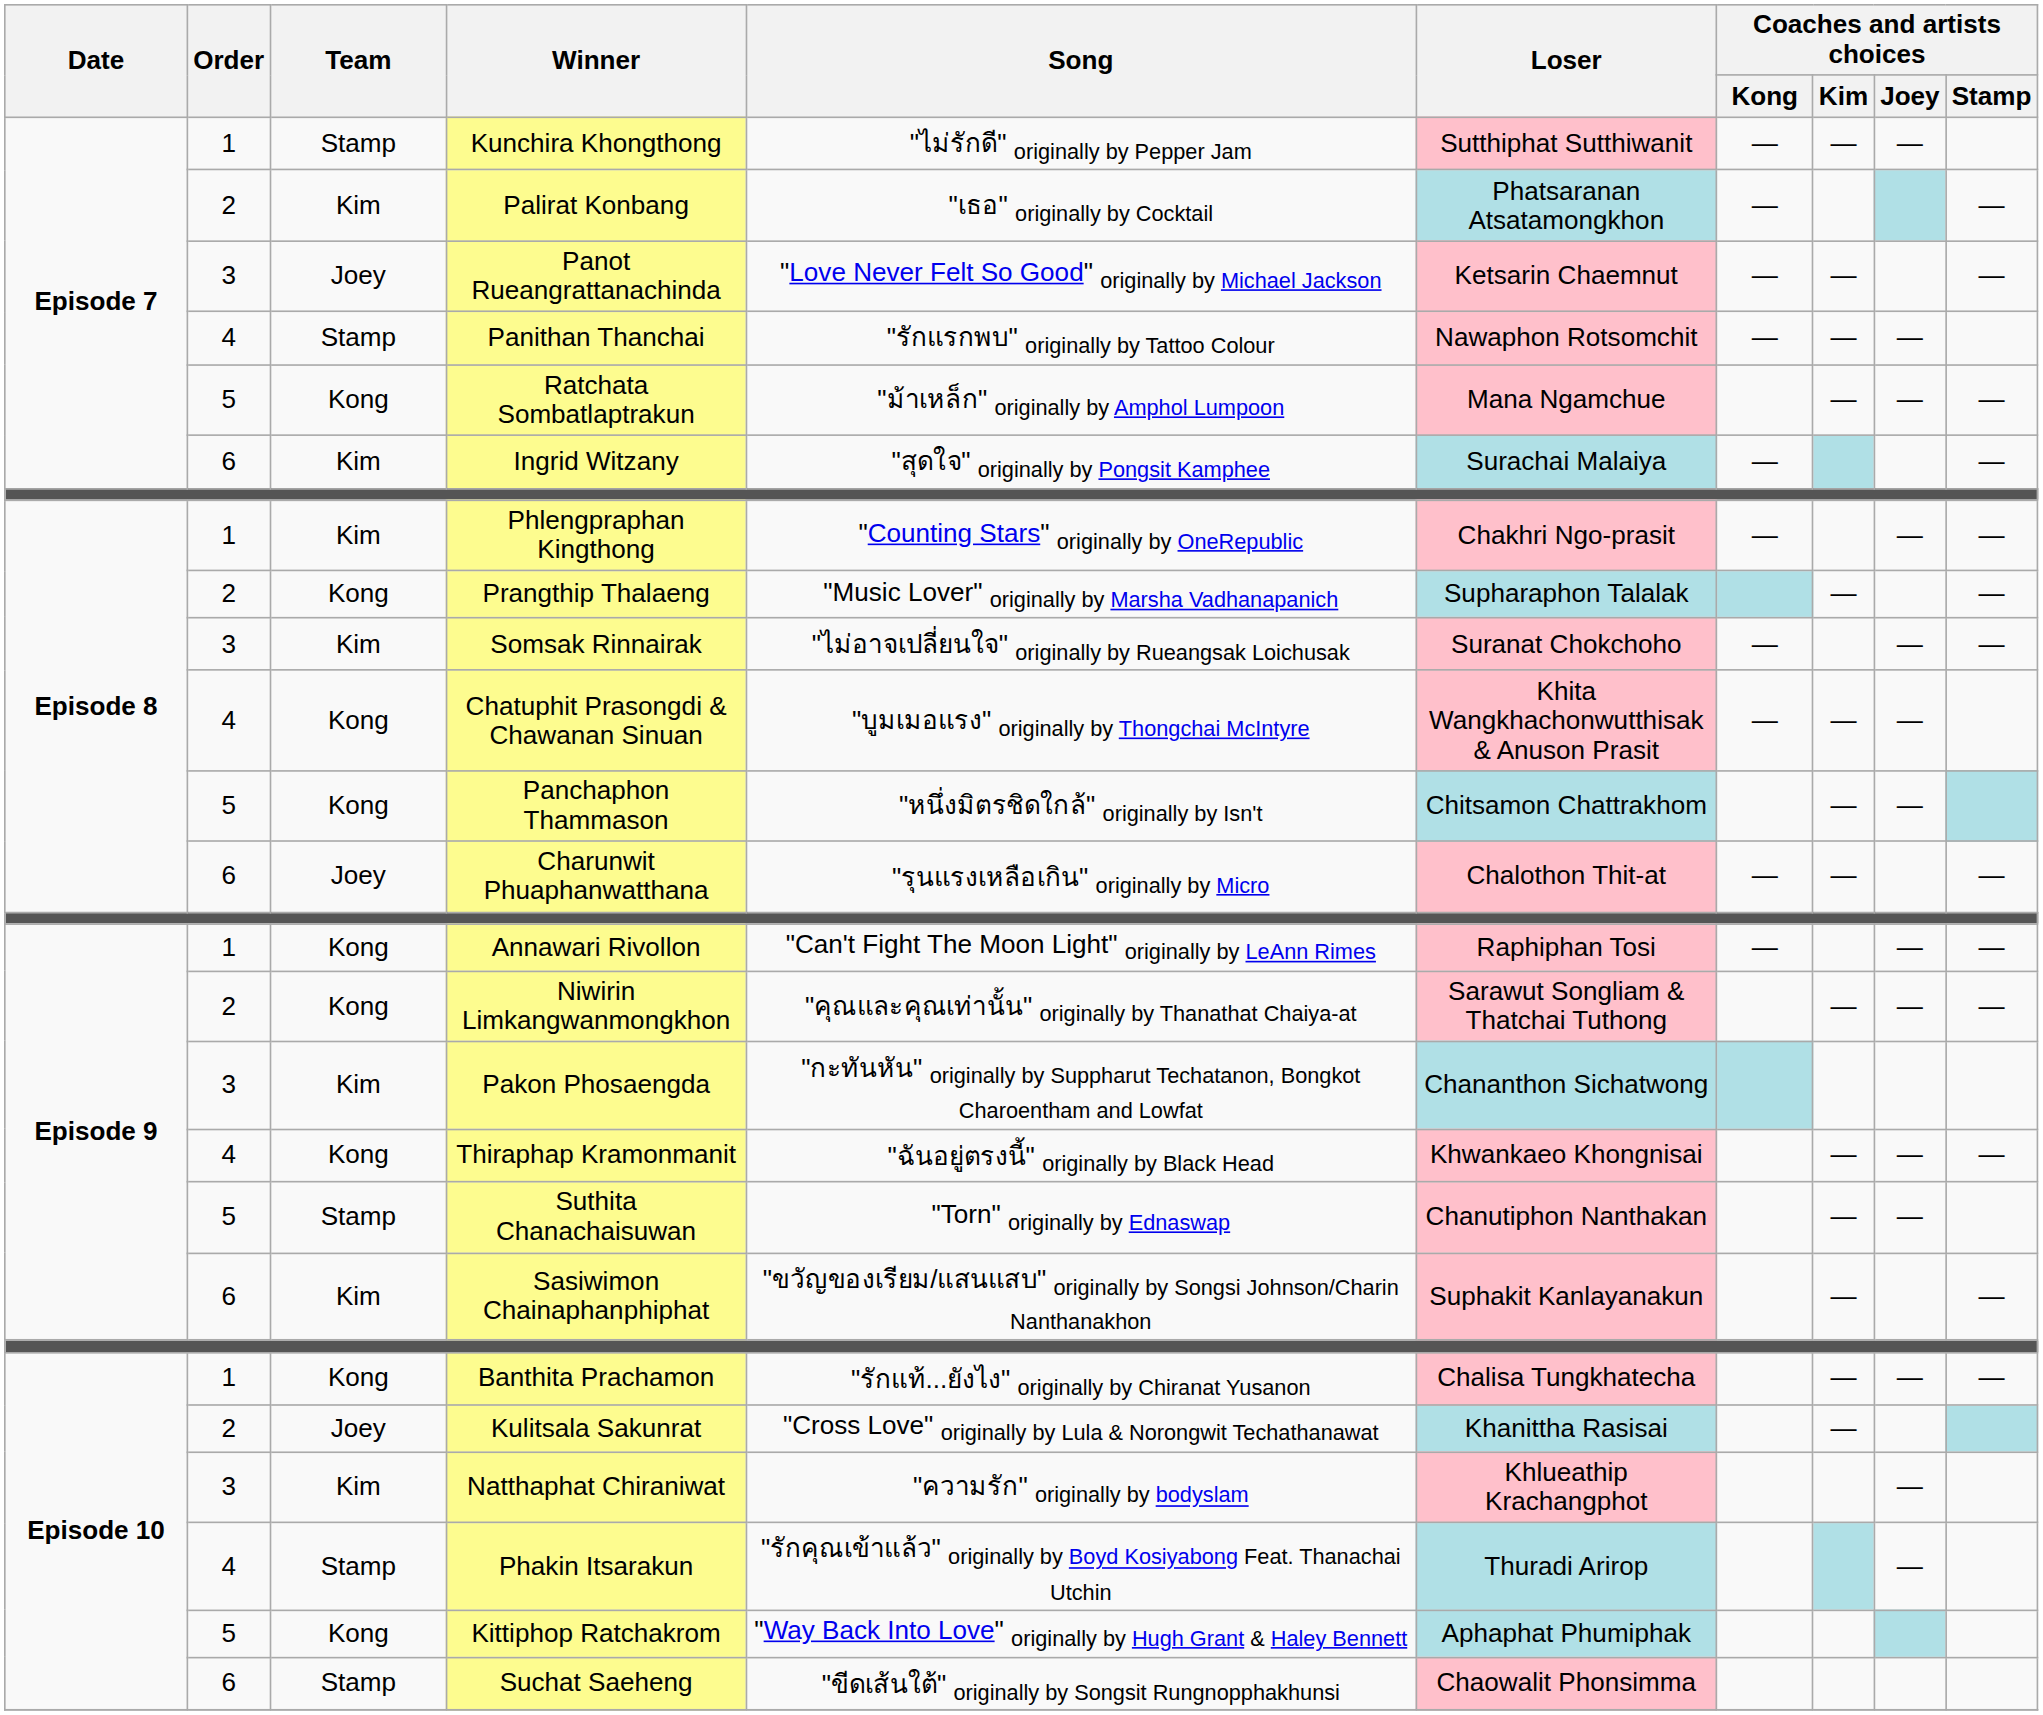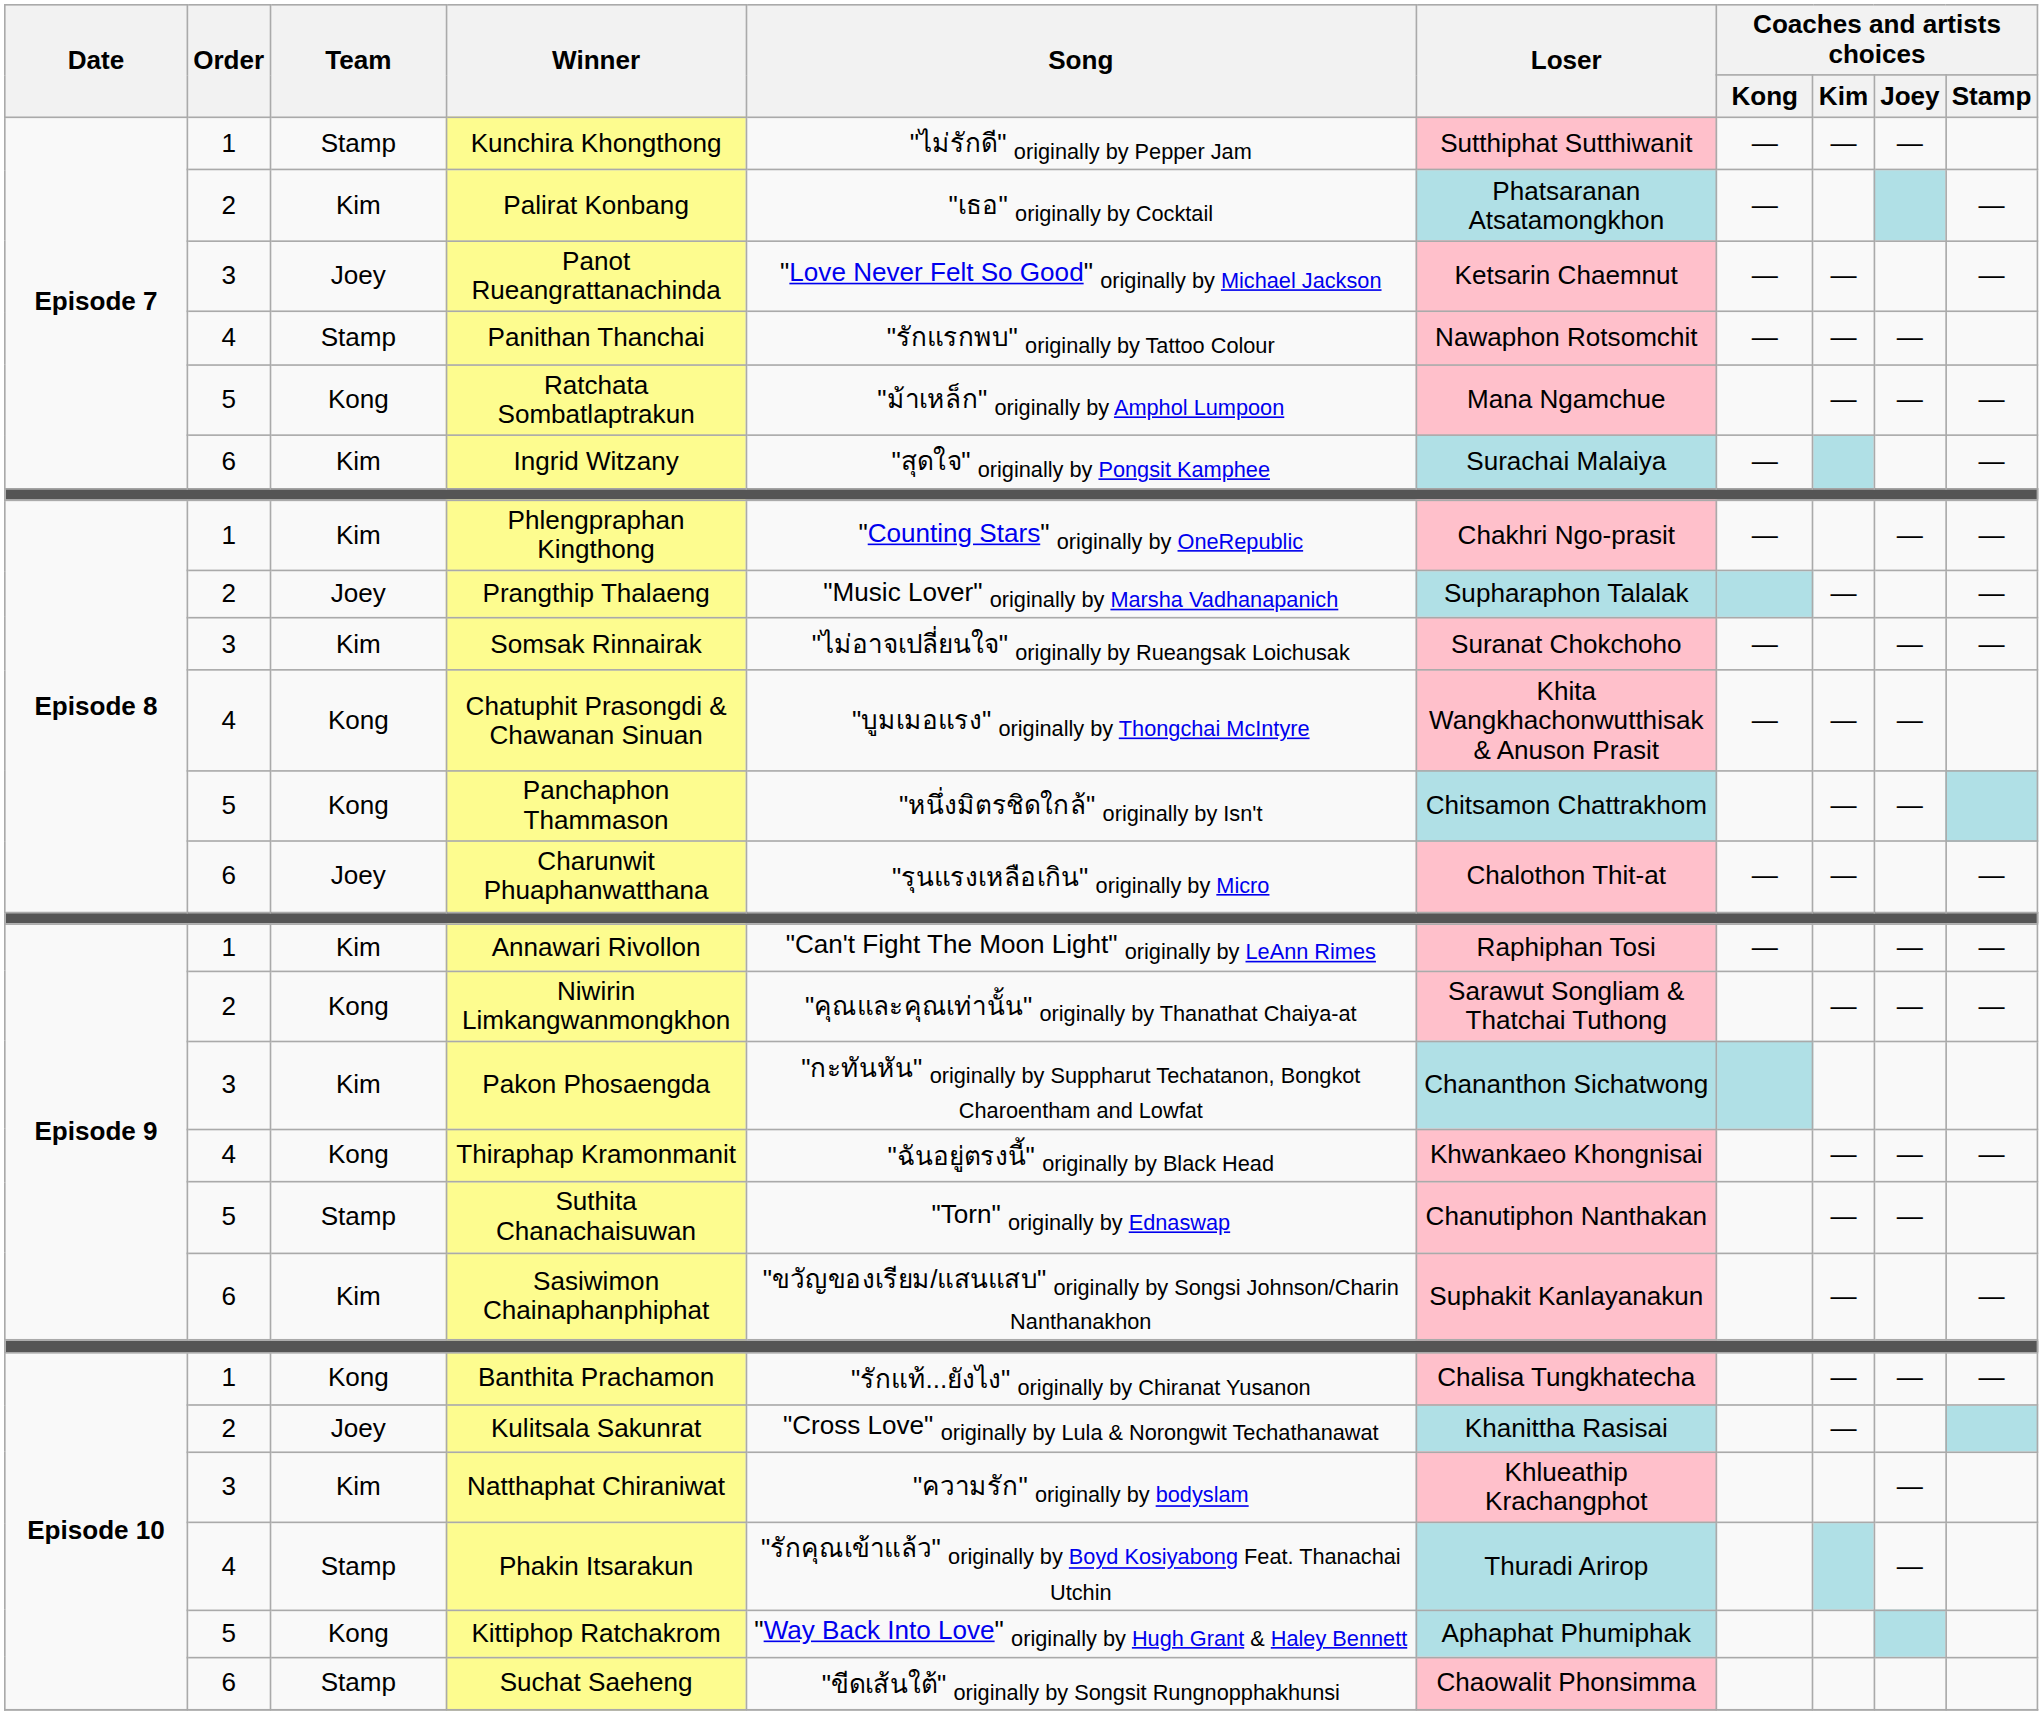 <table class="wikitable sortable" style="text-align: center; width: auto;">
 <tr>
 <th rowspan=2 style="width:10%;">Date</th>
 <th rowspan=2 style="width:02%;">Order</th>
 <th rowspan=2 style="width:10%;">Team</th>
 <th rowspan=2  style="width:15%;">Winner</th>
 <th rowspan=2 style="width:40%;">Song</th>
 <th rowspan=2  style="width:15%;">Loser</th>
 <th colspan=4 style="width:20%;">Coaches and artists choices</th>
 </tr>
 <tr>
 <th style="width:05%;">Kong</th>
 <th style="width:05%;">Kim</th>
 <th style="width:05%;">Joey</th>
 <th style="width:05%;">Stamp</th>
 </tr>
 <tr>
 <td ! rowspan=6><strong>Episode 7</strong> <br></td>
 <td>1</td>
 <td>Stamp</td>
 <td style="background:#fdfc8f;">Kunchira Khongthong</td>
 <td>"ไม่รักดี" <sub>originally by Pepper Jam</sub></td>
 <td style="background:pink">Sutthiphat Sutthiwanit</td>
 <td>—</td>
 <td>—</td>
 <td>—</td>
 <td></td>
 </tr>
 <tr>
 <td>2</td>
 <td>Kim</td>
 <td style="background:#fdfc8f;">Palirat Konbang</td>
 <td>"เธอ" <sub>originally by Cocktail</sub></td>
 <td style="background:#B0E0E6;">Phatsaranan Atsatamongkhon</td>
 <td>—</td>
 <td></td>
 <td style="background:#B0E0E6;text-align:center;"><strong></strong></td>
 <td>—</td>
 </tr>
 <tr>
 <td>3</td>
 <td>Joey</td>
 <td style="background:#fdfc8f;">Panot Rueangrattanachinda</td>
 <td>"<a href='#'>Love Never Felt So Good</a>" <sub>originally by <a href='#'>Michael Jackson</a></sub></td>
 <td style="background:pink">Ketsarin Chaemnut</td>
 <td>—</td>
 <td>—</td>
 <td></td>
 <td>—</td>
 </tr>
 <tr>
 <td>4</td>
 <td>Stamp</td>
 <td style="background:#fdfc8f;">Panithan Thanchai</td>
 <td>"รักแรกพบ" <sub>originally by Tattoo Colour</sub></td>
 <td style="background:pink">Nawaphon Rotsomchit</td>
 <td>—</td>
 <td>—</td>
 <td>—</td>
 <td></td>
 </tr>
 <tr>
 <td>5</td>
 <td>Kong</td>
 <td style="background:#fdfc8f;">Ratchata Sombatlaptrakun</td>
 <td>"ม้าเหล็ก" <sub>originally by <a href='#'>Amphol Lumpoon</a></sub></td>
 <td style="background:pink">Mana Ngamchue</td>
 <td></td>
 <td>—</td>
 <td>—</td>
 <td>—</td>
 </tr>
 <tr>
 <td>6</td>
 <td>Kim</td>
 <td style="background:#fdfc8f;">Ingrid Witzany</td>
 <td>"สุดใจ" <sub>originally by <a href='#'>Pongsit Kamphee</a></sub></td>
 <td style="background:#B0E0E6;">Surachai Malaiya</td>
 <td>—</td>
 <td style="background:#B0E0E6;text-align:center;"><strong></strong></td>
 <td></td>
 <td>—</td>
 </tr>
 <tr>
 <td colspan=11 style="background:#555555;"></td>
 </tr>
 <tr>
 <td ! rowspan=6><strong>Episode 8</strong> <br></td>
 <td>1</td>
 <td>Kim</td>
 <td style="background:#fdfc8f;">Phlengpraphan Kingthong</td>
 <td>"<a href='#'>Counting Stars</a>" <sub>originally by <a href='#'>OneRepublic</a></sub></td>
 <td style="background:pink">Chakhri Ngo-prasit</td>
 <td>—</td>
 <td></td>
 <td>—</td>
 <td>—</td>
 </tr>
 <tr>
 <td>2</td>
-<td>Kong</td>
+<td>Joey</td>
 <td style="background:#fdfc8f;">Prangthip Thalaeng</td>
 <td>"Music Lover" <sub>originally by <a href='#'>Marsha Vadhanapanich</a></sub></td>
 <td style="background:#B0E0E6;">Supharaphon Talalak</td>
 <td style="background:#B0E0E6;text-align:center;"><strong></strong></td>
 <td>—</td>
 <td></td>
 <td>—</td>
 </tr>
 <tr>
 <td>3</td>
 <td>Kim</td>
 <td style="background:#fdfc8f;">Somsak Rinnairak</td>
 <td>"ไม่อาจเปลี่ยนใจ" <sub>originally by Rueangsak Loichusak</sub></td>
 <td style="background:pink">Suranat Chokchoho</td>
 <td>—</td>
 <td></td>
 <td>—</td>
 <td>—</td>
 </tr>
 <tr>
 <td>4</td>
 <td>Kong</td>
 <td style="background:#fdfc8f;">Chatuphit Prasongdi & Chawanan Sinuan</td>
 <td>"บูมเมอแรง" <sub>originally by <a href='#'>Thongchai McIntyre</a></sub></td>
 <td style="background:pink">Khita Wangkhachonwutthisak & Anuson Prasit</td>
 <td>—</td>
 <td>—</td>
 <td>—</td>
 <td></td>
 </tr>
 <tr>
 <td>5</td>
 <td>Kong</td>
 <td style="background:#fdfc8f;">Panchaphon Thammason</td>
 <td>"หนึ่งมิตรชิดใกล้" <sub>originally by Isn't</sub></td>
 <td style="background:#B0E0E6;">Chitsamon Chattrakhom</td>
 <td></td>
 <td>—</td>
 <td>—</td>
 <td style="background:#B0E0E6;text-align:center;"><strong></strong></td>
 </tr>
 <tr>
 <td>6</td>
 <td>Joey</td>
 <td style="background:#fdfc8f;">Charunwit Phuaphanwatthana</td>
 <td>"รุนแรงเหลือเกิน" <sub>originally by <a href='#'>Micro</a></sub></td>
 <td style="background:pink">Chalothon Thit-at</td>
 <td>—</td>
 <td>—</td>
 <td></td>
 <td>—</td>
 </tr>
 <tr>
 <td colspan=11 style="background:#555555;"></td>
 </tr>
 <tr>
 <td ! rowspan=6><strong>Episode 9</strong> <br></td>
 <td>1</td>
-<td>Kong</td>
+<td>Kim</td>
 <td style="background:#fdfc8f;">Annawari Rivollon</td>
 <td>"Can't Fight The Moon Light" <sub>originally by <a href='#'>LeAnn Rimes</a></sub></td>
 <td style="background:pink">Raphiphan Tosi</td>
 <td>—</td>
 <td></td>
 <td>—</td>
 <td>—</td>
 </tr>
 <tr>
 <td>2</td>
 <td>Kong</td>
 <td style="background:#fdfc8f;">Niwirin Limkangwanmongkhon</td>
 <td>"คุณและคุณเท่านั้น" <sub>originally by Thanathat Chaiya-at</sub></td>
 <td style="background:pink">Sarawut Songliam & Thatchai Tuthong</td>
 <td></td>
 <td>—</td>
 <td>—</td>
 <td>—</td>
 </tr>
 <tr>
 <td>3</td>
 <td>Kim</td>
 <td style="background:#fdfc8f;">Pakon Phosaengda</td>
 <td>"กะทันหัน" <sub>originally by Suppharut Techatanon, Bongkot Charoentham and Lowfat</sub></td>
 <td style="background:#B0E0E6;">Chananthon Sichatwong</td>
 <td style="background:#B0E0E6;"><strong></strong></td>
 <td></td>
 <td><strong></strong></td>
 <td><strong></strong></td>
 </tr>
 <tr>
 <td>4</td>
 <td>Kong</td>
 <td style="background:#fdfc8f;">Thiraphap Kramonmanit</td>
 <td>"ฉันอยู่ตรงนี้" <sub>originally by Black Head</sub></td>
 <td style="background:pink">Khwankaeo Khongnisai</td>
 <td></td>
 <td>—</td>
 <td>—</td>
 <td>—</td>
 </tr>
 <tr>
 <td>5</td>
 <td>Stamp</td>
 <td style="background:#fdfc8f;">Suthita Chanachaisuwan</td>
 <td>"Torn" <sub>originally by <a href='#'>Ednaswap</a></sub></td>
 <td style="background:pink">Chanutiphon Nanthakan</td>
 <td></td>
 <td>—</td>
 <td>—</td>
 <td></td>
 </tr>
 <tr>
 <td>6</td>
 <td>Kim</td>
 <td style="background:#fdfc8f;">Sasiwimon Chainaphanphiphat</td>
 <td>"ขวัญของเรียม/แสนแสบ" <sub>originally by Songsi Johnson/Charin Nanthanakhon</sub></td>
 <td style="background:pink">Suphakit Kanlayanakun</td>
 <td></td>
 <td>—</td>
 <td></td>
 <td>—</td>
 </tr>
 <tr>
 <td colspan=11 style="background:#555555;"></td>
 </tr>
 <tr>
 <td ! rowspan=6><strong>Episode 10</strong> <br></td>
 <td>1</td>
 <td>Kong</td>
 <td style="background:#fdfc8f;">Banthita Prachamon</td>
 <td>"รักแท้...ยังไง" <sub>originally by Chiranat Yusanon</sub></td>
 <td style="background:pink">Chalisa Tungkhatecha</td>
 <td></td>
 <td>—</td>
 <td>—</td>
 <td>—</td>
 </tr>
 <tr>
 <td>2</td>
 <td>Joey</td>
 <td style="background:#fdfc8f;">Kulitsala Sakunrat</td>
 <td>"Cross Love" <sub>originally by Lula & Norongwit Techathanawat</sub></td>
 <td style="background:#B0E0E6;">Khanittha Rasisai</td>
 <td></td>
 <td>—</td>
 <td></td>
 <td style="background:#B0E0E6;"><strong></strong></td>
 </tr>
 <tr>
 <td>3</td>
 <td>Kim</td>
 <td style="background:#fdfc8f;">Natthaphat Chiraniwat</td>
 <td>"ความรัก" <sub>originally by <a href='#'>bodyslam</a></sub></td>
 <td style="background:pink">Khlueathip Krachangphot</td>
 <td></td>
 <td></td>
 <td>—</td>
 <td></td>
 </tr>
 <tr>
 <td>4</td>
 <td>Stamp</td>
 <td style="background:#fdfc8f;">Phakin Itsarakun</td>
 <td>"รักคุณเข้าแล้ว" <sub>originally by <a href='#'>Boyd Kosiyabong</a> Feat. Thanachai Utchin</sub></td>
 <td style="background:#B0E0E6;">Thuradi Arirop</td>
 <td></td>
 <td style="background:#B0E0E6;"><strong></strong></td>
 <td>—</td>
 <td></td>
 </tr>
 <tr>
 <td>5</td>
 <td>Kong</td>
 <td style="background:#fdfc8f;">Kittiphop Ratchakrom</td>
 <td>"<a href='#'>Way Back Into Love</a>" <sub>originally by <a href='#'>Hugh Grant</a> & <a href='#'>Haley Bennett</a></sub></td>
 <td style="background:#B0E0E6;">Aphaphat Phumiphak</td>
 <td></td>
 <td></td>
 <td style="background:#B0E0E6;"><strong></strong></td>
 <td></td>
 </tr>
 <tr>
 <td>6</td>
 <td>Stamp</td>
 <td style="background:#fdfc8f;">Suchat Saeheng</td>
 <td>"ขีดเส้นใต้" <sub>originally by Songsit Rungnopphakhunsi</sub></td>
 <td style="background:pink">Chaowalit Phonsimma</td>
 <td></td>
 <td></td>
 <td></td>
 <td></td>
 </tr>
 <tr>
 </tr>
 </table>
